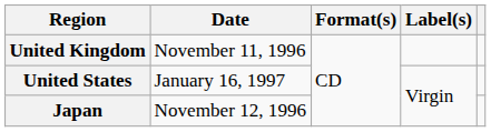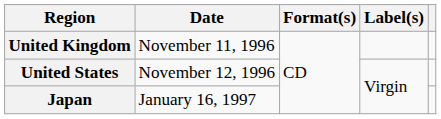 <table class="wikitable plainrowheaders">
 <tr>
 <th scope="col">Region</th>
 <th scope="col">Date</th>
 <th scope="col">Format(s)</th>
 <th scope="col">Label(s)</th>
 <th scope="col"></th>
 </tr>
 <tr>
 <th scope="row">United Kingdom</th>
 <td>November 11, 1996</td>
 <td rowspan="3">CD</td>
 <td></td>
 <td></td>
 </tr>
 <tr>
 <th scope="row">United States</th>
-<td>January 16, 1997</td>
+<td>November 12, 1996</td>
 <td rowspan="2">Virgin</td>
 <td></td>
 </tr>
 <tr>
 <th scope="row">Japan</th>
-<td>November 12, 1996</td>
+<td>January 16, 1997</td>
 <td></td>
 </tr>
 </table>
